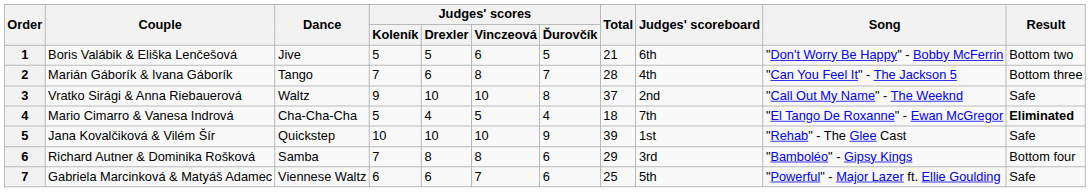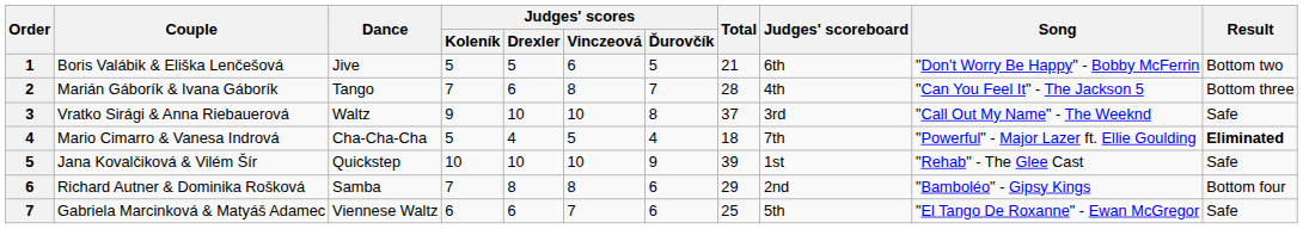 <table class="wikitable">
 <tr>
 <th rowspan="2">Order</th>
 <th rowspan="2">Couple</th>
 <th rowspan="2">Dance</th>
 <th colspan="4">Judges' scores</th>
 <th rowspan="2">Total</th>
 <th rowspan="2">Judges' scoreboard</th>
 <th rowspan="2">Song</th>
 <th rowspan="2">Result</th>
 </tr>
 <tr>
 <th>Koleník</th>
 <th>Drexler</th>
 <th>Vinczeová</th>
 <th>Ďurovčík</th>
 </tr>
 <tr>
 <th>1</th>
 <td>Boris Valábik & Eliška Lenčešová</td>
 <td>Jive</td>
 <td>5</td>
 <td>5</td>
 <td>6</td>
 <td>5</td>
 <td>21</td>
 <td>6th</td>
 <td>"<a href='#'>Don't Worry Be Happy</a>" - <a href='#'>Bobby McFerrin</a></td>
 <td>Bottom two</td>
 </tr>
 <tr>
 <th>2</th>
 <td>Marián Gáborík & Ivana Gáborík</td>
 <td>Tango</td>
 <td>7</td>
 <td>6</td>
 <td>8</td>
 <td>7</td>
 <td>28</td>
 <td>4th</td>
 <td>"<a href='#'>Can You Feel It</a>" - <a href='#'>The Jackson 5</a></td>
 <td>Bottom three</td>
 </tr>
 <tr>
 <th>3</th>
 <td>Vratko Sirági & Anna Riebauerová</td>
 <td>Waltz</td>
 <td>9</td>
 <td>10</td>
 <td>10</td>
 <td>8</td>
 <td>37</td>
-<td>2nd</td>
+<td>3rd</td>
 <td>"<a href='#'>Call Out My Name</a>" - <a href='#'>The Weeknd</a></td>
 <td>Safe</td>
 </tr>
 <tr>
 <th>4</th>
 <td>Mario Cimarro & Vanesa Indrová</td>
 <td>Cha-Cha-Cha</td>
 <td>5</td>
 <td>4</td>
 <td>5</td>
 <td>4</td>
 <td>18</td>
 <td>7th</td>
-<td>"<a href='#'>El Tango De Roxanne</a>" - <a href='#'>Ewan McGregor</a></td>
+<td>"<a href='#'>Powerful</a>" - <a href='#'>Major Lazer</a> ft. <a href='#'>Ellie Goulding</a></td>
 <td><strong>Eliminated</strong></td>
 </tr>
 <tr>
 <th>5</th>
 <td>Jana Kovalčiková & Vilém Šír</td>
 <td>Quickstep</td>
 <td>10</td>
 <td>10</td>
 <td>10</td>
 <td>9</td>
 <td>39</td>
 <td>1st</td>
 <td>"<a href='#'>Rehab</a>" - The <a href='#'>Glee</a> Cast</td>
 <td>Safe</td>
 </tr>
 <tr>
 <th>6</th>
 <td>Richard Autner & Dominika Rošková</td>
 <td>Samba</td>
 <td>7</td>
 <td>8</td>
 <td>8</td>
 <td>6</td>
 <td>29</td>
-<td>3rd</td>
+<td>2nd</td>
 <td>"<a href='#'>Bamboléo</a>" - <a href='#'>Gipsy Kings</a></td>
 <td>Bottom four</td>
 </tr>
 <tr>
 <th>7</th>
 <td>Gabriela Marcinková & Matyáš Adamec</td>
 <td>Viennese Waltz</td>
 <td>6</td>
 <td>6</td>
 <td>7</td>
 <td>6</td>
 <td>25</td>
 <td>5th</td>
-<td>"<a href='#'>Powerful</a>" - <a href='#'>Major Lazer</a> ft. <a href='#'>Ellie Goulding</a></td>
+<td>"<a href='#'>El Tango De Roxanne</a>" - <a href='#'>Ewan McGregor</a></td>
 <td>Safe</td>
 </tr>
 </table>
